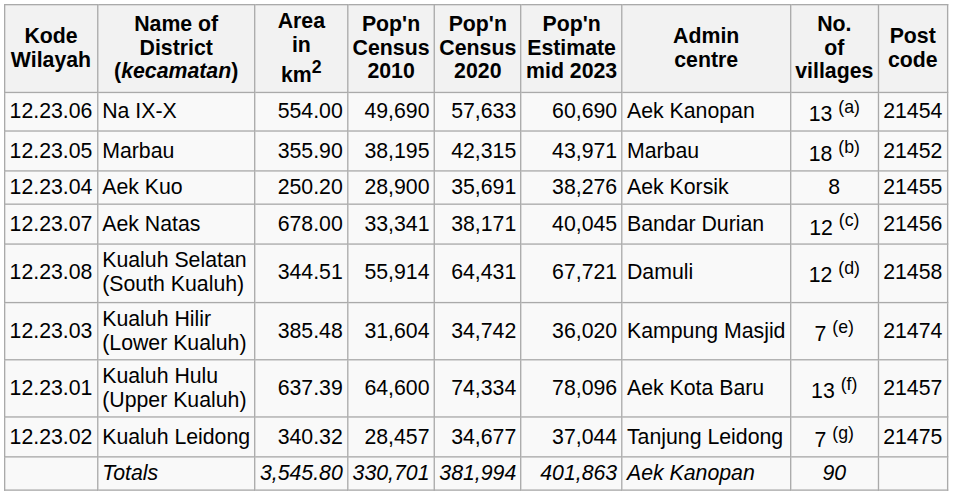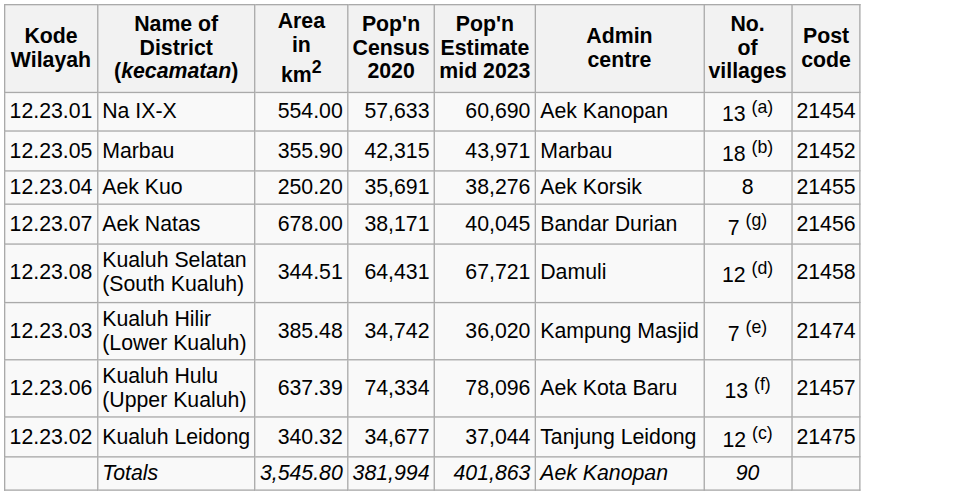 <table class="sortable wikitable">
 <tr>
 <th>Kode <br>Wilayah</th>
 <th>Name of<br>District<br>(<em>kecamatan</em>)</th>
 <th>Area<br>in <br> km<sup>2</sup></th>
-<th>Pop'n<br>Census<br>2010</th>
 <th>Pop'n<br>Census<br>2020</th>
 <th>Pop'n<br>Estimate<br>mid 2023</th>
 <th>Admin<br>centre</th>
 <th>No.<br>of<br>villages</th>
 <th>Post<br>code</th>
 </tr>
 <tr>
-<td>12.23.06</td>
+<td>12.23.01</td>
 <td>Na IX-X</td>
 <td align="right">554.00</td>
-<td align="right">49,690</td>
 <td align="right">57,633</td>
 <td align="right">60,690</td>
 <td>Aek Kanopan</td>
 <td align="center">13 <sup>(a)</sup></td>
 <td>21454</td>
 </tr>
 <tr>
 <td>12.23.05</td>
 <td>Marbau</td>
 <td align="right">355.90</td>
-<td align="right">38,195</td>
 <td align="right">42,315</td>
 <td align="right">43,971</td>
 <td>Marbau</td>
 <td align="center">18 <sup>(b)</sup></td>
 <td>21452</td>
 </tr>
 <tr>
 <td>12.23.04</td>
 <td>Aek Kuo</td>
 <td align="right">250.20</td>
-<td align="right">28,900</td>
 <td align="right">35,691</td>
 <td align="right">38,276</td>
 <td>Aek Korsik</td>
 <td align="center">8</td>
 <td>21455</td>
 </tr>
 <tr>
 <td>12.23.07</td>
 <td>Aek Natas</td>
 <td align="right">678.00</td>
-<td align="right">33,341</td>
 <td align="right">38,171</td>
 <td align="right">40,045</td>
 <td>Bandar Durian</td>
-<td align="center">12 <sup>(c)</sup></td>
+<td align="center">7 <sup>(g)</sup></td>
 <td>21456</td>
 </tr>
 <tr>
 <td>12.23.08</td>
 <td>Kualuh Selatan <br> (South Kualuh)</td>
 <td align="right">344.51</td>
-<td align="right">55,914</td>
 <td align="right">64,431</td>
 <td align="right">67,721</td>
 <td>Damuli</td>
 <td align="center">12 <sup>(d)</sup></td>
 <td>21458</td>
 </tr>
 <tr>
 <td>12.23.03</td>
 <td>Kualuh Hilir <br> (Lower Kualuh)</td>
 <td align="right">385.48</td>
-<td align="right">31,604</td>
 <td align="right">34,742</td>
 <td align="right">36,020</td>
 <td>Kampung Masjid</td>
 <td align="center">7 <sup>(e)</sup></td>
 <td>21474</td>
 </tr>
 <tr>
-<td>12.23.01</td>
+<td>12.23.06</td>
 <td>Kualuh Hulu <br> (Upper Kualuh)</td>
 <td align="right">637.39</td>
-<td align="right">64,600</td>
 <td align="right">74,334</td>
 <td align="right">78,096</td>
 <td>Aek Kota Baru</td>
 <td align="center">13 <sup>(f)</sup></td>
 <td>21457</td>
 </tr>
 <tr>
 <td>12.23.02</td>
 <td>Kualuh Leidong</td>
 <td align="right">340.32</td>
-<td align="right">28,457</td>
 <td align="right">34,677</td>
 <td align="right">37,044</td>
 <td>Tanjung Leidong</td>
-<td align="center">7 <sup>(g)</sup></td>
+<td align="center">12 <sup>(c)</sup></td>
 <td>21475</td>
 </tr>
 <tr>
 <td></td>
 <td><em>Totals</em></td>
 <td align="right"><em>3,545.80</em></td>
-<td align="right"><em>330,701</em></td>
 <td align="right"><em>381,994</em></td>
 <td align="right"><em>401,863</em></td>
 <td><em>Aek Kanopan</em></td>
 <td align="center"><em>90</em></td>
 <td></td>
 </tr>
 </table>
